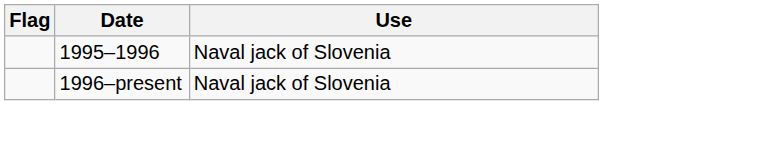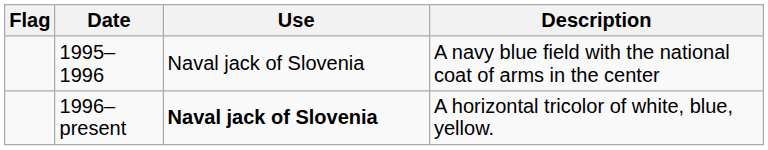 <table class="wikitable">
 <tr>
 <th>Flag</th>
 <th width="100">Date</th>
 <th width="320" align="center">Use</th>
+<th width="400" align="center">Description</th>
 </tr>
 <tr>
 <td></td>
 <td>1995–1996</td>
 <td>Naval jack of Slovenia</td>
+<td>A navy blue field with the national coat of arms in the center</td>
 </tr>
 <tr>
 <td></td>
 <td>1996–present</td>
-<td>Naval jack of Slovenia</td>
+<td><strong>Naval jack of Slovenia</strong></td>
+<td>A horizontal tricolor of white, blue, yellow.</td>
 </tr>
 </table>
